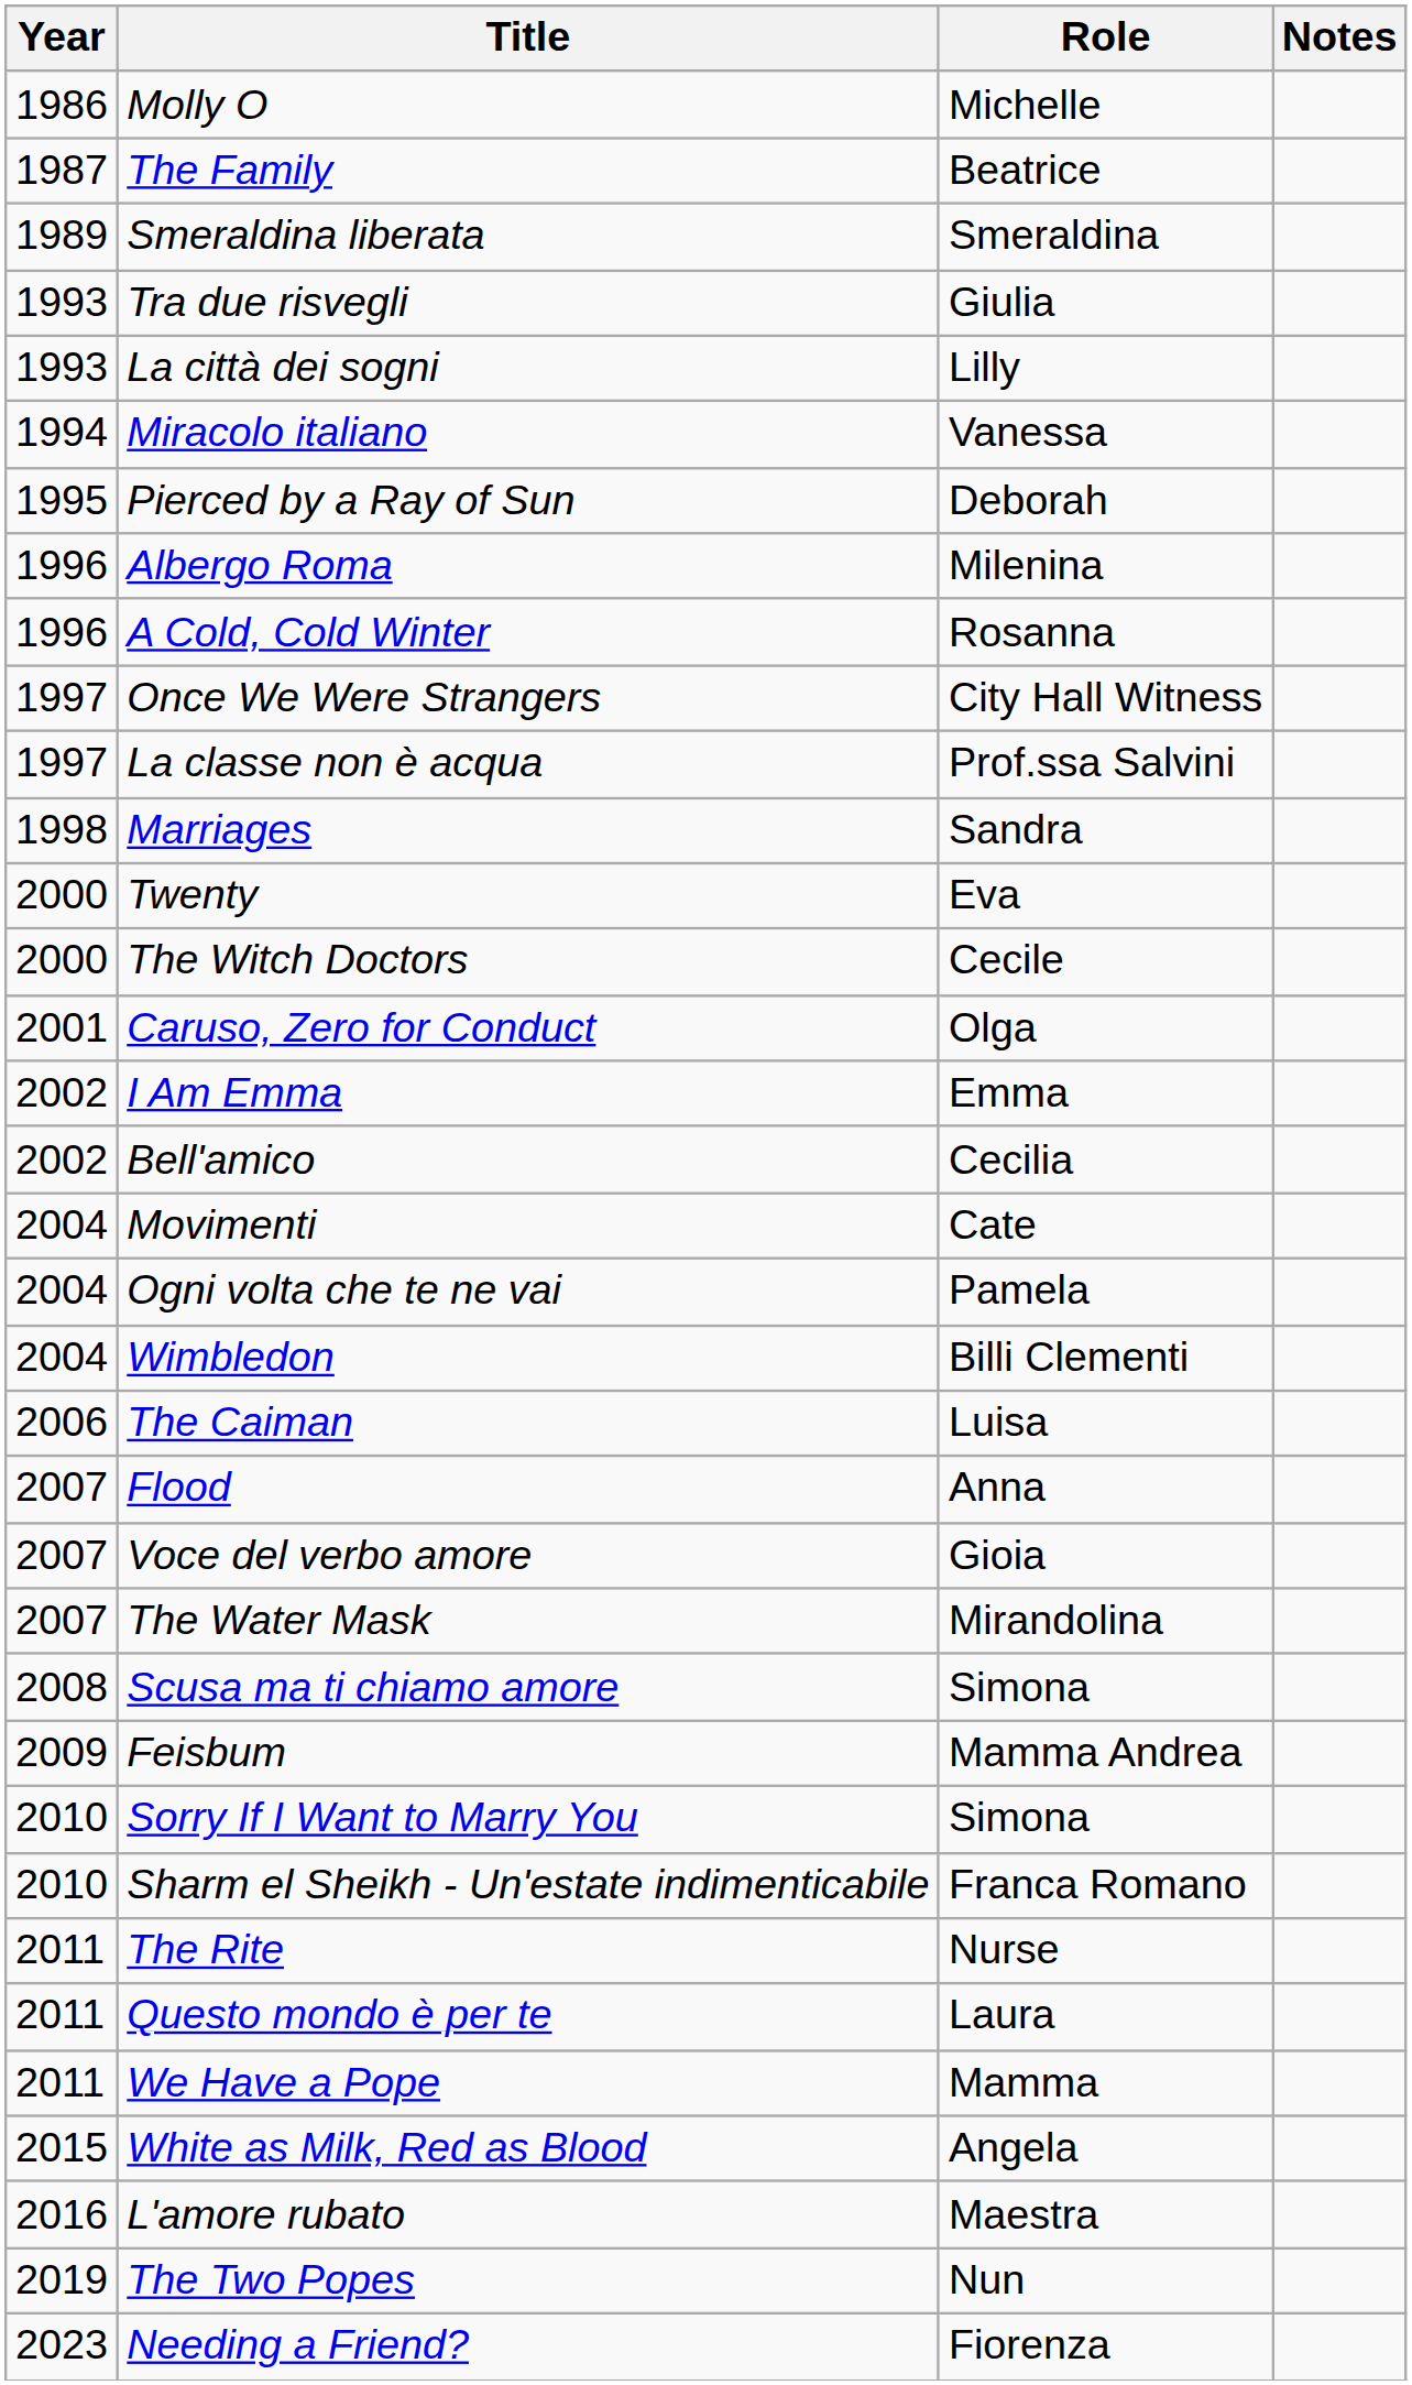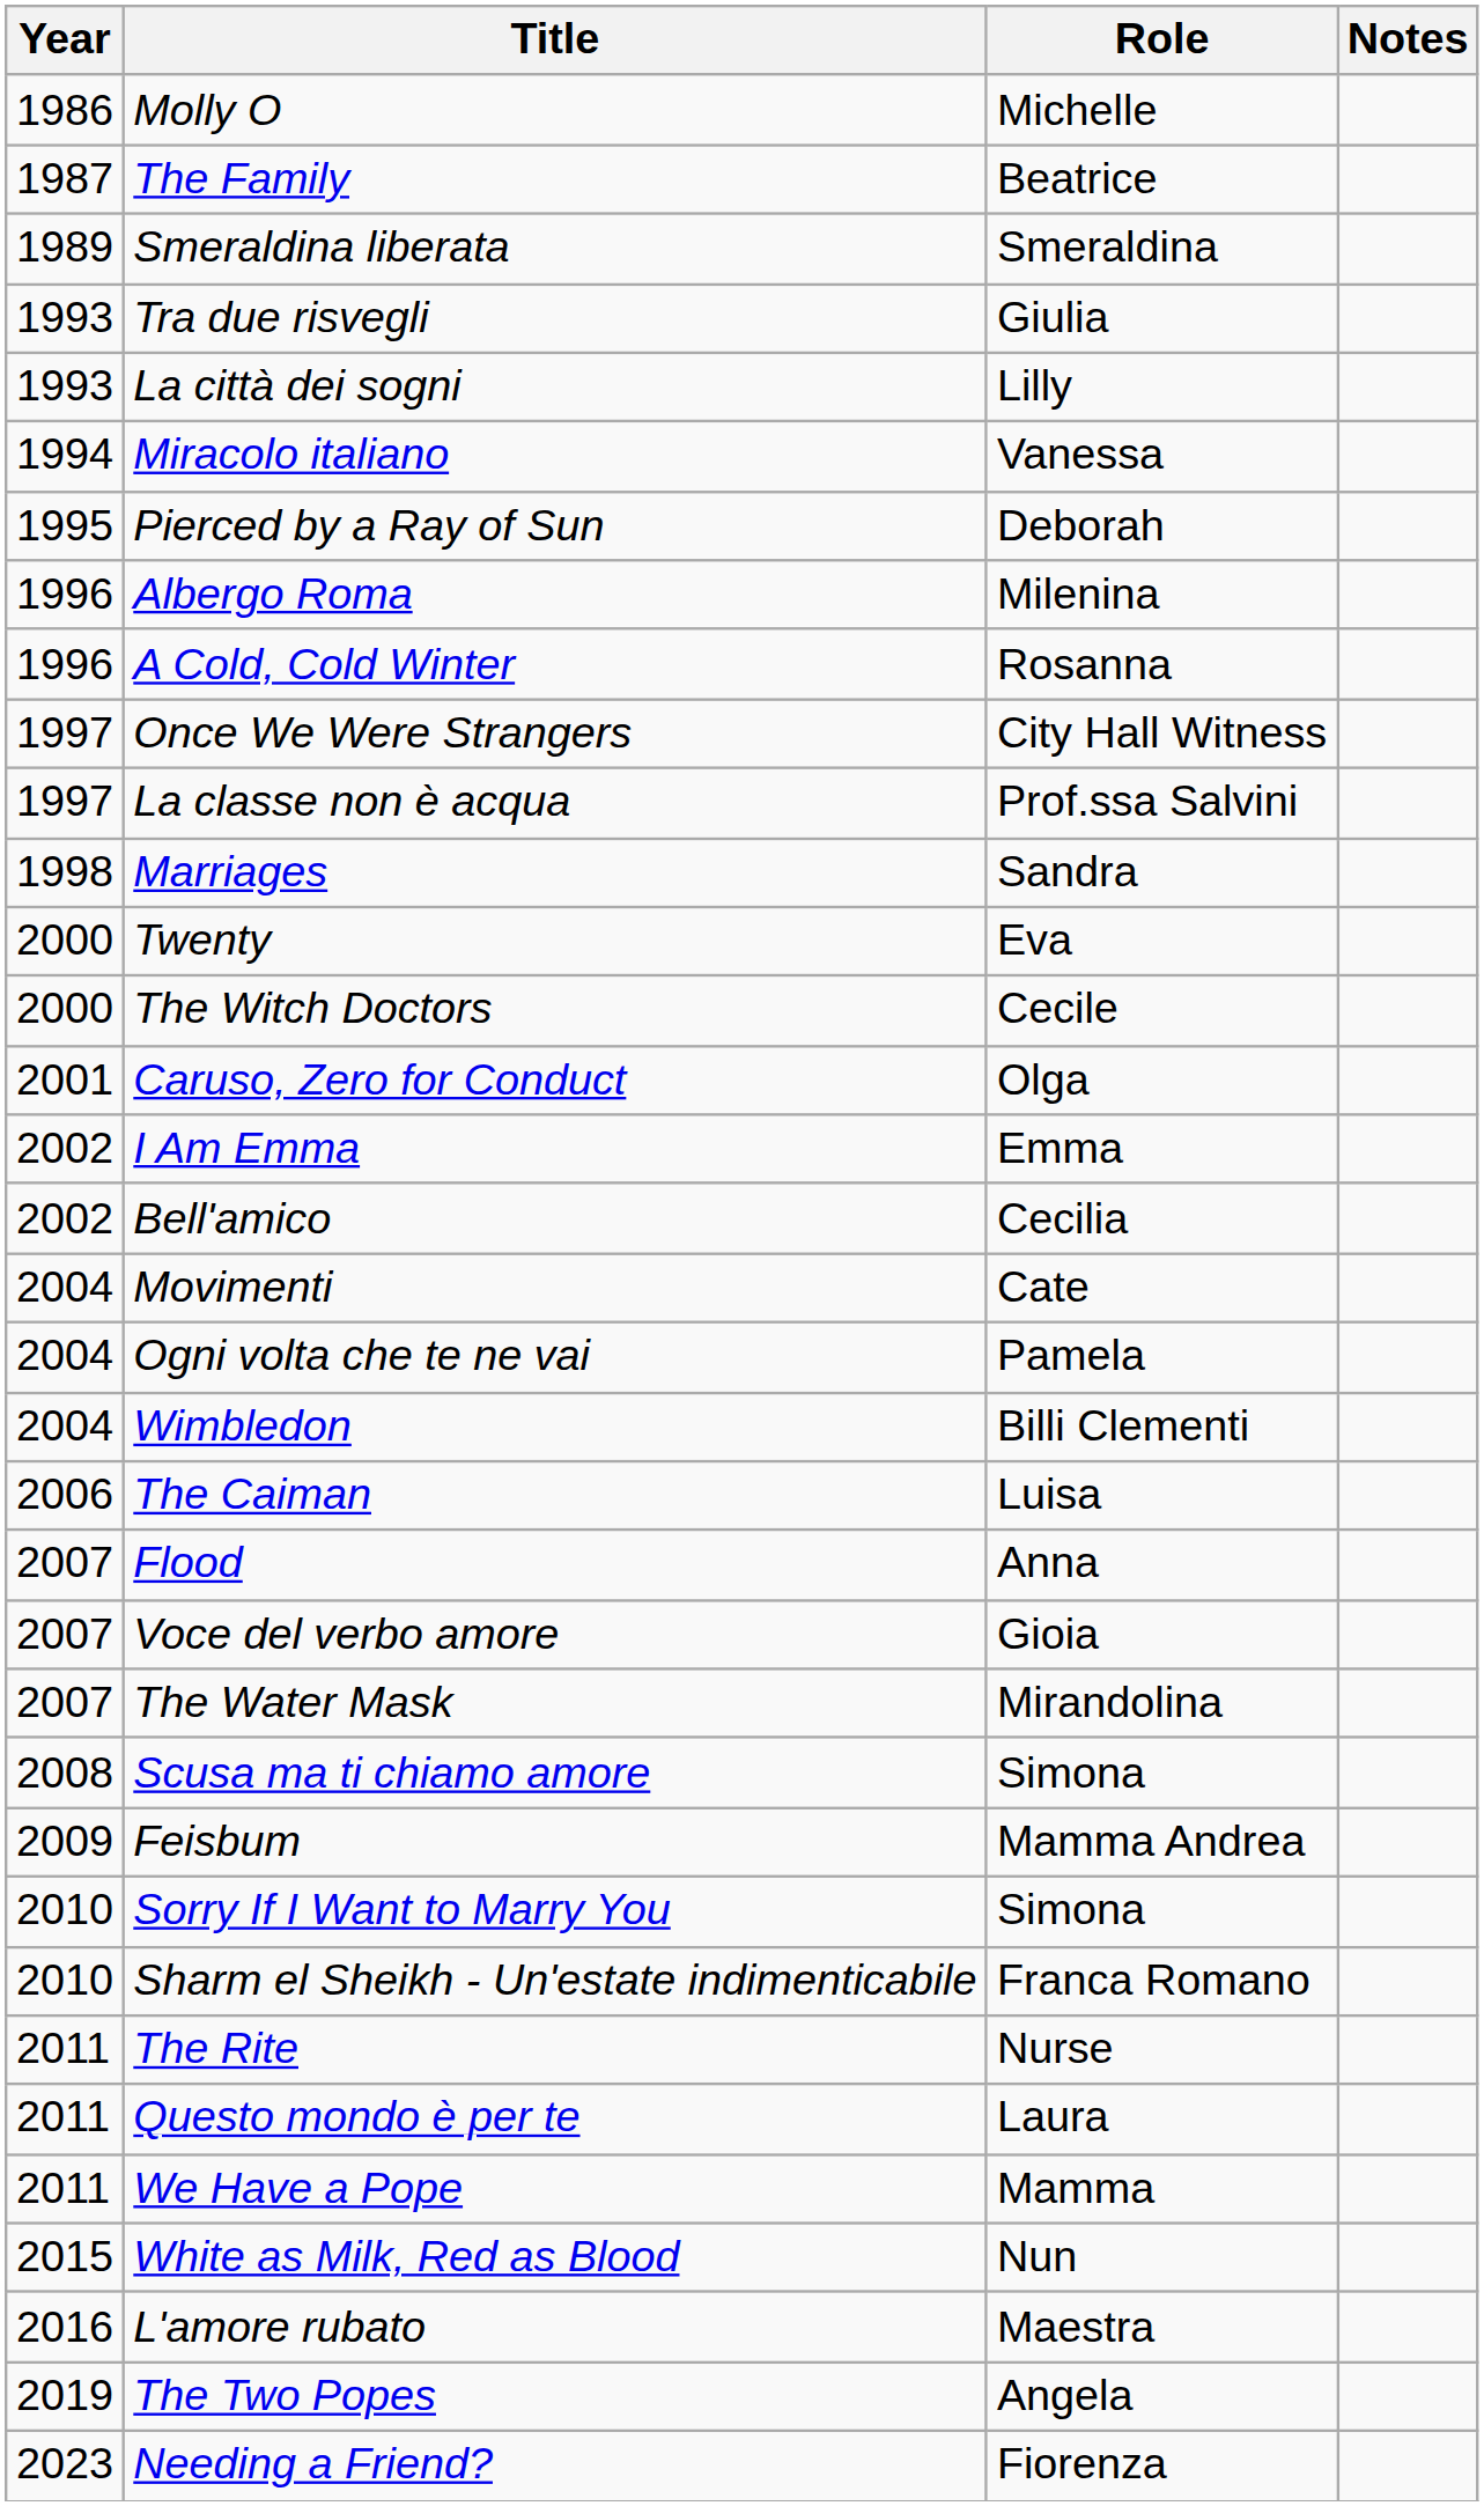 <table class="wikitable sortable">
 <tr>
 <th>Year</th>
 <th>Title</th>
 <th>Role</th>
 <th>Notes</th>
 </tr>
 <tr>
 <td>1986</td>
 <td><em>Molly O</em></td>
 <td>Michelle</td>
 <td></td>
 </tr>
 <tr>
 <td>1987</td>
 <td><a href='#'><em>The Family</em></a></td>
 <td>Beatrice</td>
 <td></td>
 </tr>
 <tr>
 <td>1989</td>
 <td><em>Smeraldina liberata</em></td>
 <td>Smeraldina</td>
 <td></td>
 </tr>
 <tr>
 <td>1993</td>
 <td><em>Tra due risvegli</em></td>
 <td>Giulia</td>
 <td></td>
 </tr>
 <tr>
 <td>1993</td>
 <td><em>La città dei sogni</em></td>
 <td>Lilly</td>
 <td></td>
 </tr>
 <tr>
 <td>1994</td>
 <td><em><a href='#'>Miracolo italiano</a></em></td>
 <td>Vanessa</td>
 <td></td>
 </tr>
 <tr>
 <td>1995</td>
 <td><em>Pierced by a Ray of Sun</em></td>
 <td>Deborah</td>
 <td></td>
 </tr>
 <tr>
 <td>1996</td>
 <td><em><a href='#'>Albergo Roma</a></em></td>
 <td>Milenina</td>
 <td></td>
 </tr>
 <tr>
 <td>1996</td>
 <td><em><a href='#'>A Cold, Cold Winter</a></em></td>
 <td>Rosanna</td>
 <td></td>
 </tr>
 <tr>
 <td>1997</td>
 <td><em>Once We Were Strangers</em></td>
 <td>City Hall Witness</td>
 <td></td>
 </tr>
 <tr>
 <td>1997</td>
 <td><em>La classe non è acqua</em></td>
 <td>Prof.ssa Salvini</td>
 <td></td>
 </tr>
 <tr>
 <td>1998</td>
 <td><a href='#'><em>Marriages</em></a></td>
 <td>Sandra</td>
 <td></td>
 </tr>
 <tr>
 <td>2000</td>
 <td><em>Twenty</em></td>
 <td>Eva</td>
 <td></td>
 </tr>
 <tr>
 <td>2000</td>
 <td><em>The Witch Doctors</em></td>
 <td>Cecile</td>
 <td></td>
 </tr>
 <tr>
 <td>2001</td>
 <td><em><a href='#'>Caruso, Zero for Conduct</a></em></td>
 <td>Olga</td>
 <td></td>
 </tr>
 <tr>
 <td>2002</td>
 <td><em><a href='#'>I Am Emma</a></em></td>
 <td>Emma</td>
 <td></td>
 </tr>
 <tr>
 <td>2002</td>
 <td><em>Bell'amico</em></td>
 <td>Cecilia</td>
 <td></td>
 </tr>
 <tr>
 <td>2004</td>
 <td><em>Movimenti</em></td>
 <td>Cate</td>
 <td></td>
 </tr>
 <tr>
 <td>2004</td>
 <td><em>Ogni volta che te ne vai</em></td>
 <td>Pamela</td>
 <td></td>
 </tr>
 <tr>
 <td>2004</td>
 <td><a href='#'><em>Wimbledon</em></a></td>
 <td>Billi Clementi</td>
 <td></td>
 </tr>
 <tr>
 <td>2006</td>
 <td><em><a href='#'>The Caiman</a></em></td>
 <td>Luisa</td>
 <td></td>
 </tr>
 <tr>
 <td>2007</td>
 <td><a href='#'><em>Flood</em></a></td>
 <td>Anna</td>
 <td></td>
 </tr>
 <tr>
 <td>2007</td>
 <td><em>Voce del verbo amore</em></td>
 <td>Gioia</td>
 <td></td>
 </tr>
 <tr>
 <td>2007</td>
 <td><em>The Water Mask</em></td>
 <td>Mirandolina</td>
 <td></td>
 </tr>
 <tr>
 <td>2008</td>
 <td><em><a href='#'>Scusa ma ti chiamo amore</a></em></td>
 <td>Simona</td>
 <td></td>
 </tr>
 <tr>
 <td>2009</td>
 <td><em>Feisbum</em></td>
 <td>Mamma Andrea</td>
 <td></td>
 </tr>
 <tr>
 <td>2010</td>
 <td><em><a href='#'>Sorry If I Want to Marry You</a></em></td>
 <td>Simona</td>
 <td></td>
 </tr>
 <tr>
 <td>2010</td>
 <td><em>Sharm el Sheikh - Un'estate indimenticabile</em></td>
 <td>Franca Romano</td>
 <td></td>
 </tr>
 <tr>
 <td>2011</td>
 <td><a href='#'><em>The Rite</em></a></td>
 <td>Nurse</td>
 <td></td>
 </tr>
 <tr>
 <td>2011</td>
 <td><em><a href='#'>Questo mondo è per te</a></em></td>
 <td>Laura</td>
 <td></td>
 </tr>
 <tr>
 <td>2011</td>
 <td><a href='#'><em>We Have a Pope</em></a></td>
 <td>Mamma</td>
 <td></td>
 </tr>
 <tr>
 <td>2015</td>
 <td><em><a href='#'>White as Milk, Red as Blood</a></em></td>
-<td>Angela</td>
+<td>Nun</td>
 <td></td>
 </tr>
 <tr>
 <td>2016</td>
 <td><em>L'amore rubato</em></td>
 <td>Maestra</td>
 <td></td>
 </tr>
 <tr>
 <td>2019</td>
 <td><em><a href='#'>The Two Popes</a></em></td>
-<td>Nun</td>
+<td>Angela</td>
 <td></td>
 </tr>
 <tr>
 <td>2023</td>
 <td><em><a href='#'>Needing a Friend?</a></em></td>
 <td>Fiorenza</td>
 <td></td>
 </tr>
 <tr>
 </tr>
 </table>
